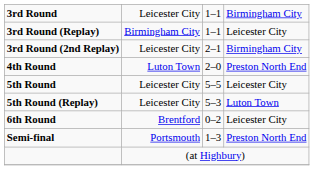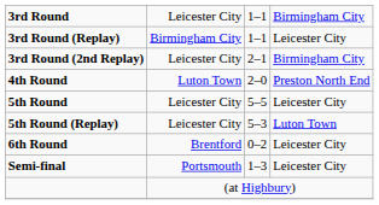 <table class="wikitable" style="font-size: 95%;">
 <tr>
 <td><strong>3rd Round</strong></td>
 <td align=right>Leicester City</td>
 <td>1–1</td>
 <td><a href='#'>Birmingham City</a></td>
 </tr>
 <tr>
 <td><strong>3rd Round (Replay)</strong></td>
 <td align=right><a href='#'>Birmingham City</a></td>
 <td>1–1</td>
 <td>Leicester City</td>
 </tr>
 <tr>
 <td><strong>3rd Round (2nd Replay)</strong></td>
 <td align=right>Leicester City</td>
 <td>2–1</td>
 <td><a href='#'>Birmingham City</a></td>
 </tr>
 <tr>
 <td><strong>4th Round</strong></td>
 <td align=right><a href='#'>Luton Town</a></td>
 <td>2–0</td>
 <td><a href='#'>Preston North End</a></td>
 </tr>
 <tr>
 <td><strong>5th Round</strong></td>
 <td align=right>Leicester City</td>
 <td>5–5</td>
 <td>Leicester City</td>
 </tr>
 <tr>
 <td><strong>5th Round (Replay)</strong></td>
 <td align=right>Leicester City</td>
 <td>5–3</td>
 <td><a href='#'>Luton Town</a></td>
 </tr>
 <tr>
 <td><strong>6th Round</strong></td>
 <td align=right><a href='#'>Brentford</a></td>
 <td>0–2</td>
 <td>Leicester City</td>
 </tr>
 <tr>
 <td><strong>Semi-final</strong></td>
 <td align=right><a href='#'>Portsmouth</a></td>
 <td>1–3</td>
-<td><a href='#'>Preston North End</a></td>
+<td>Leicester City </td>
 </tr>
 <tr>
 <td></td>
 <td colspan=4 align=center>(at <a href='#'>Highbury</a>)</td>
 </tr>
 <tr>
 </tr>
 </table>
